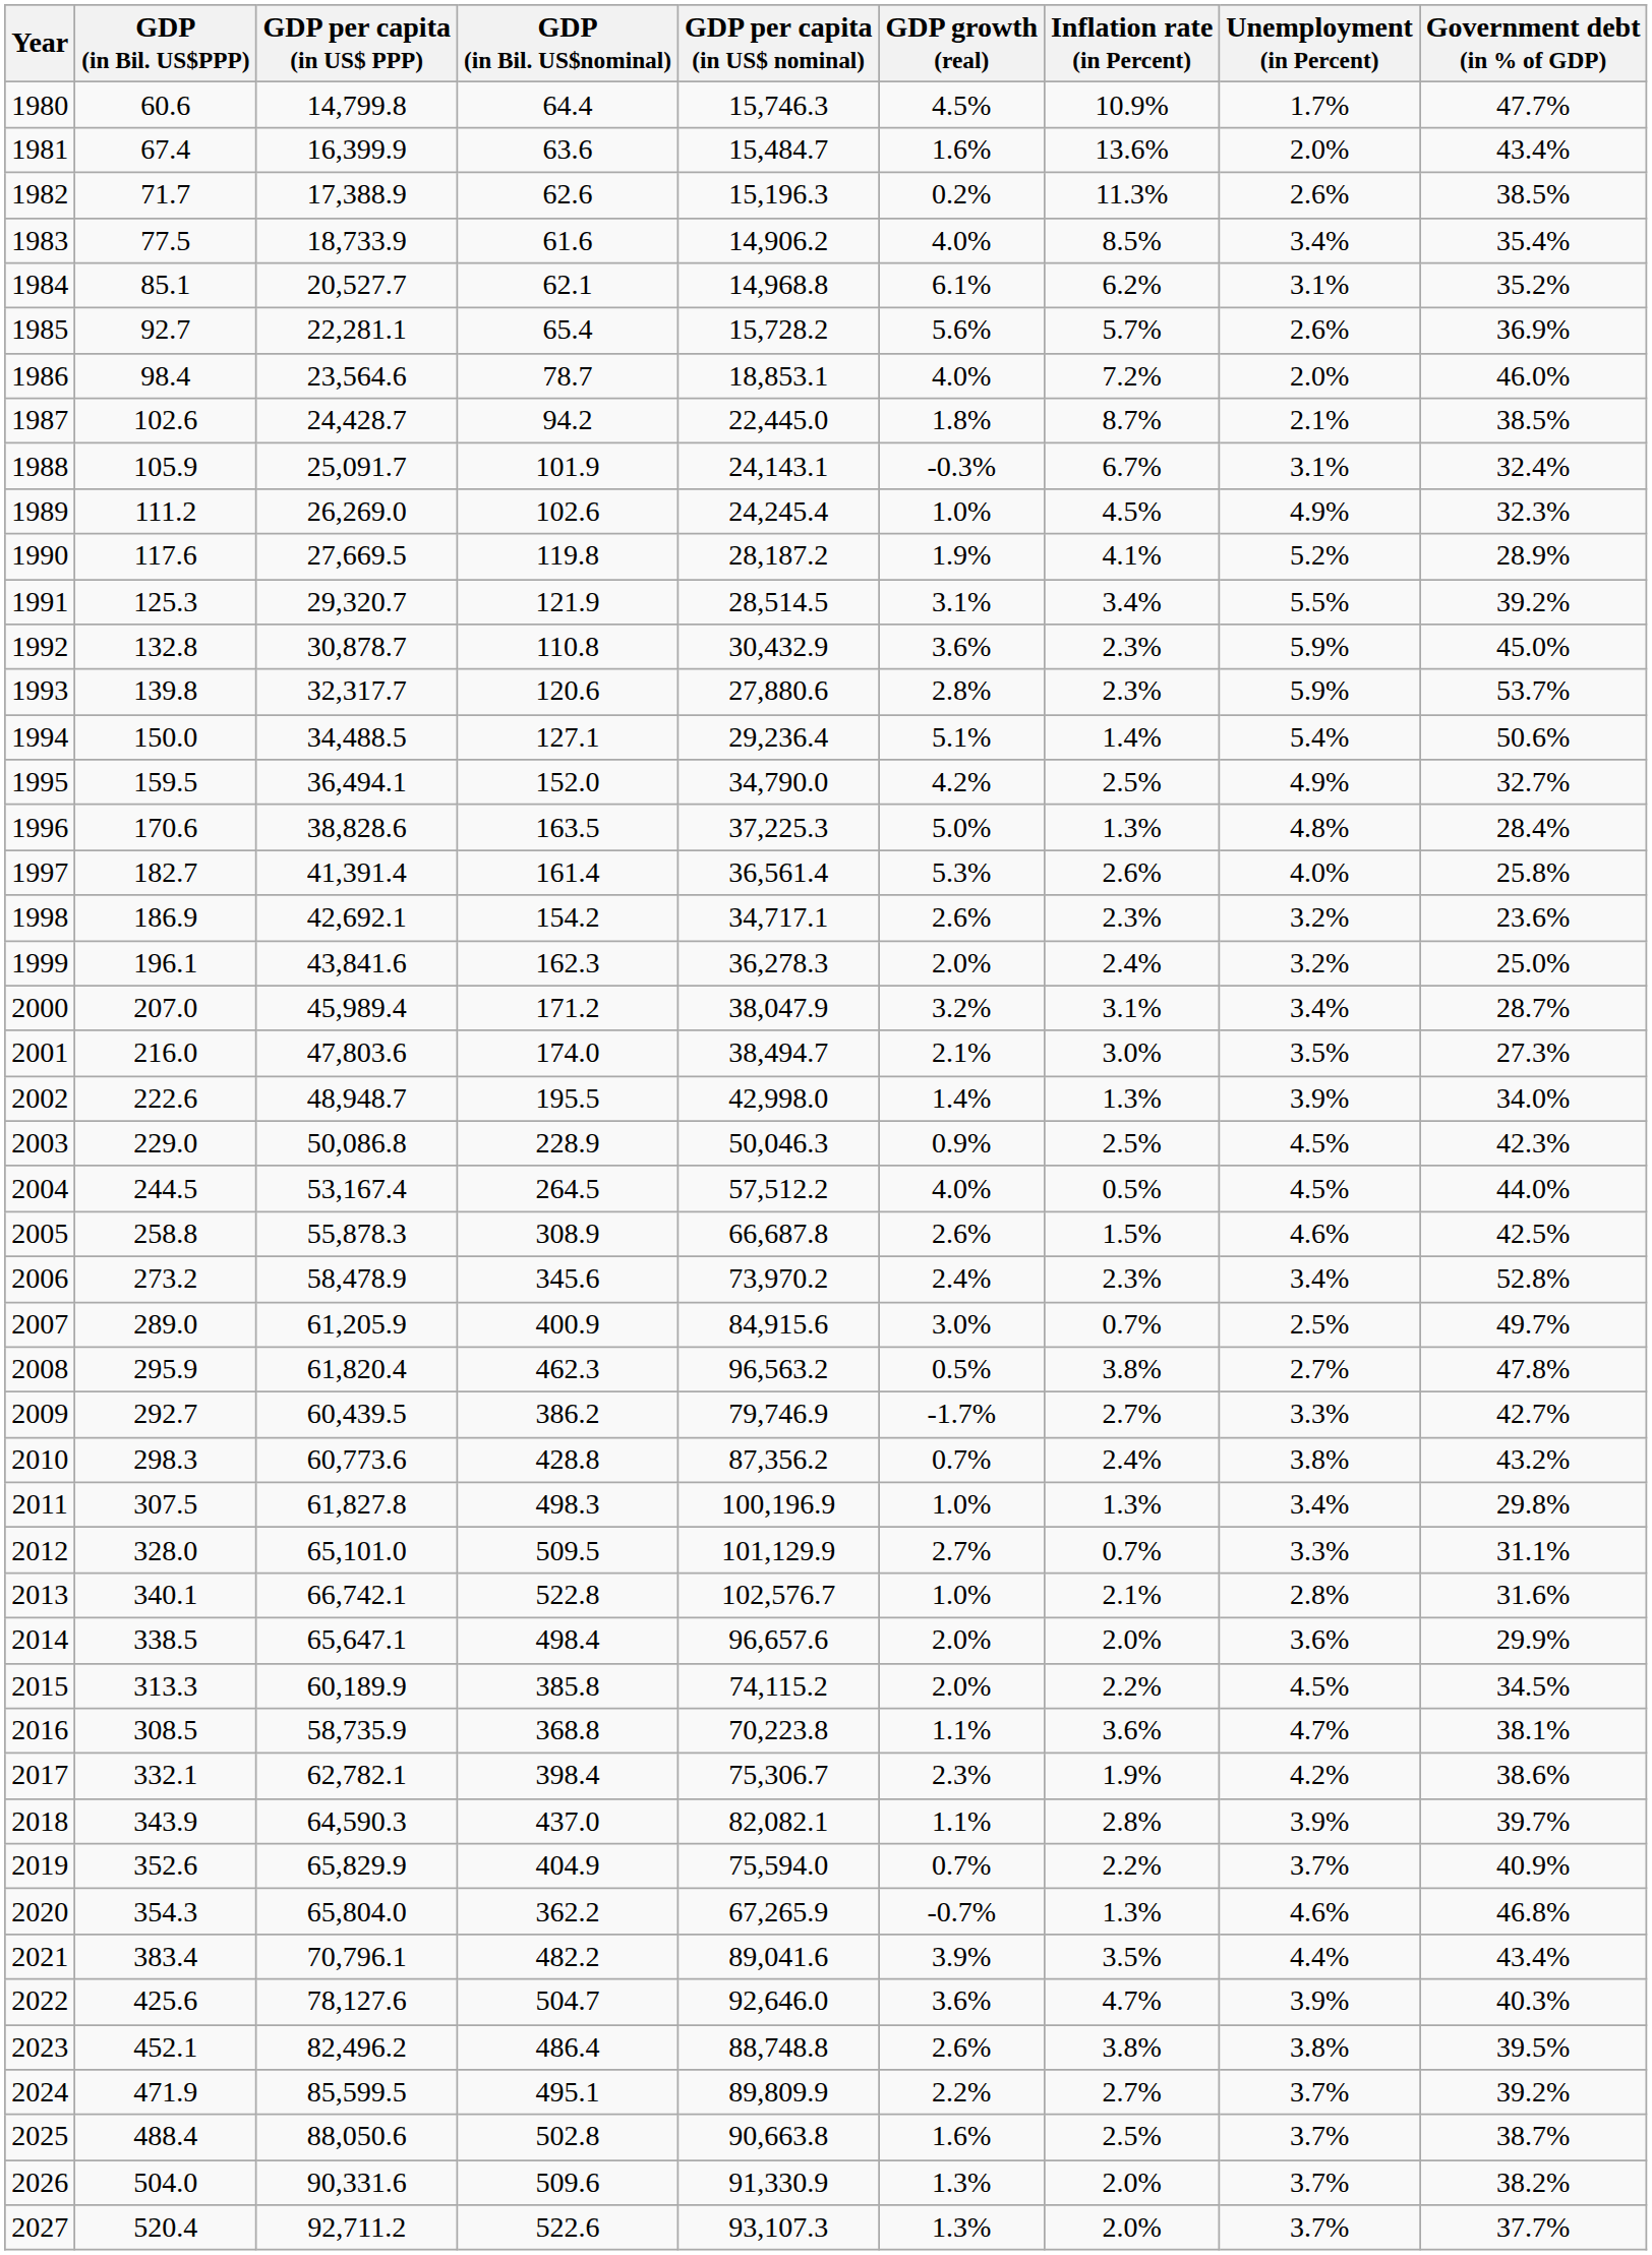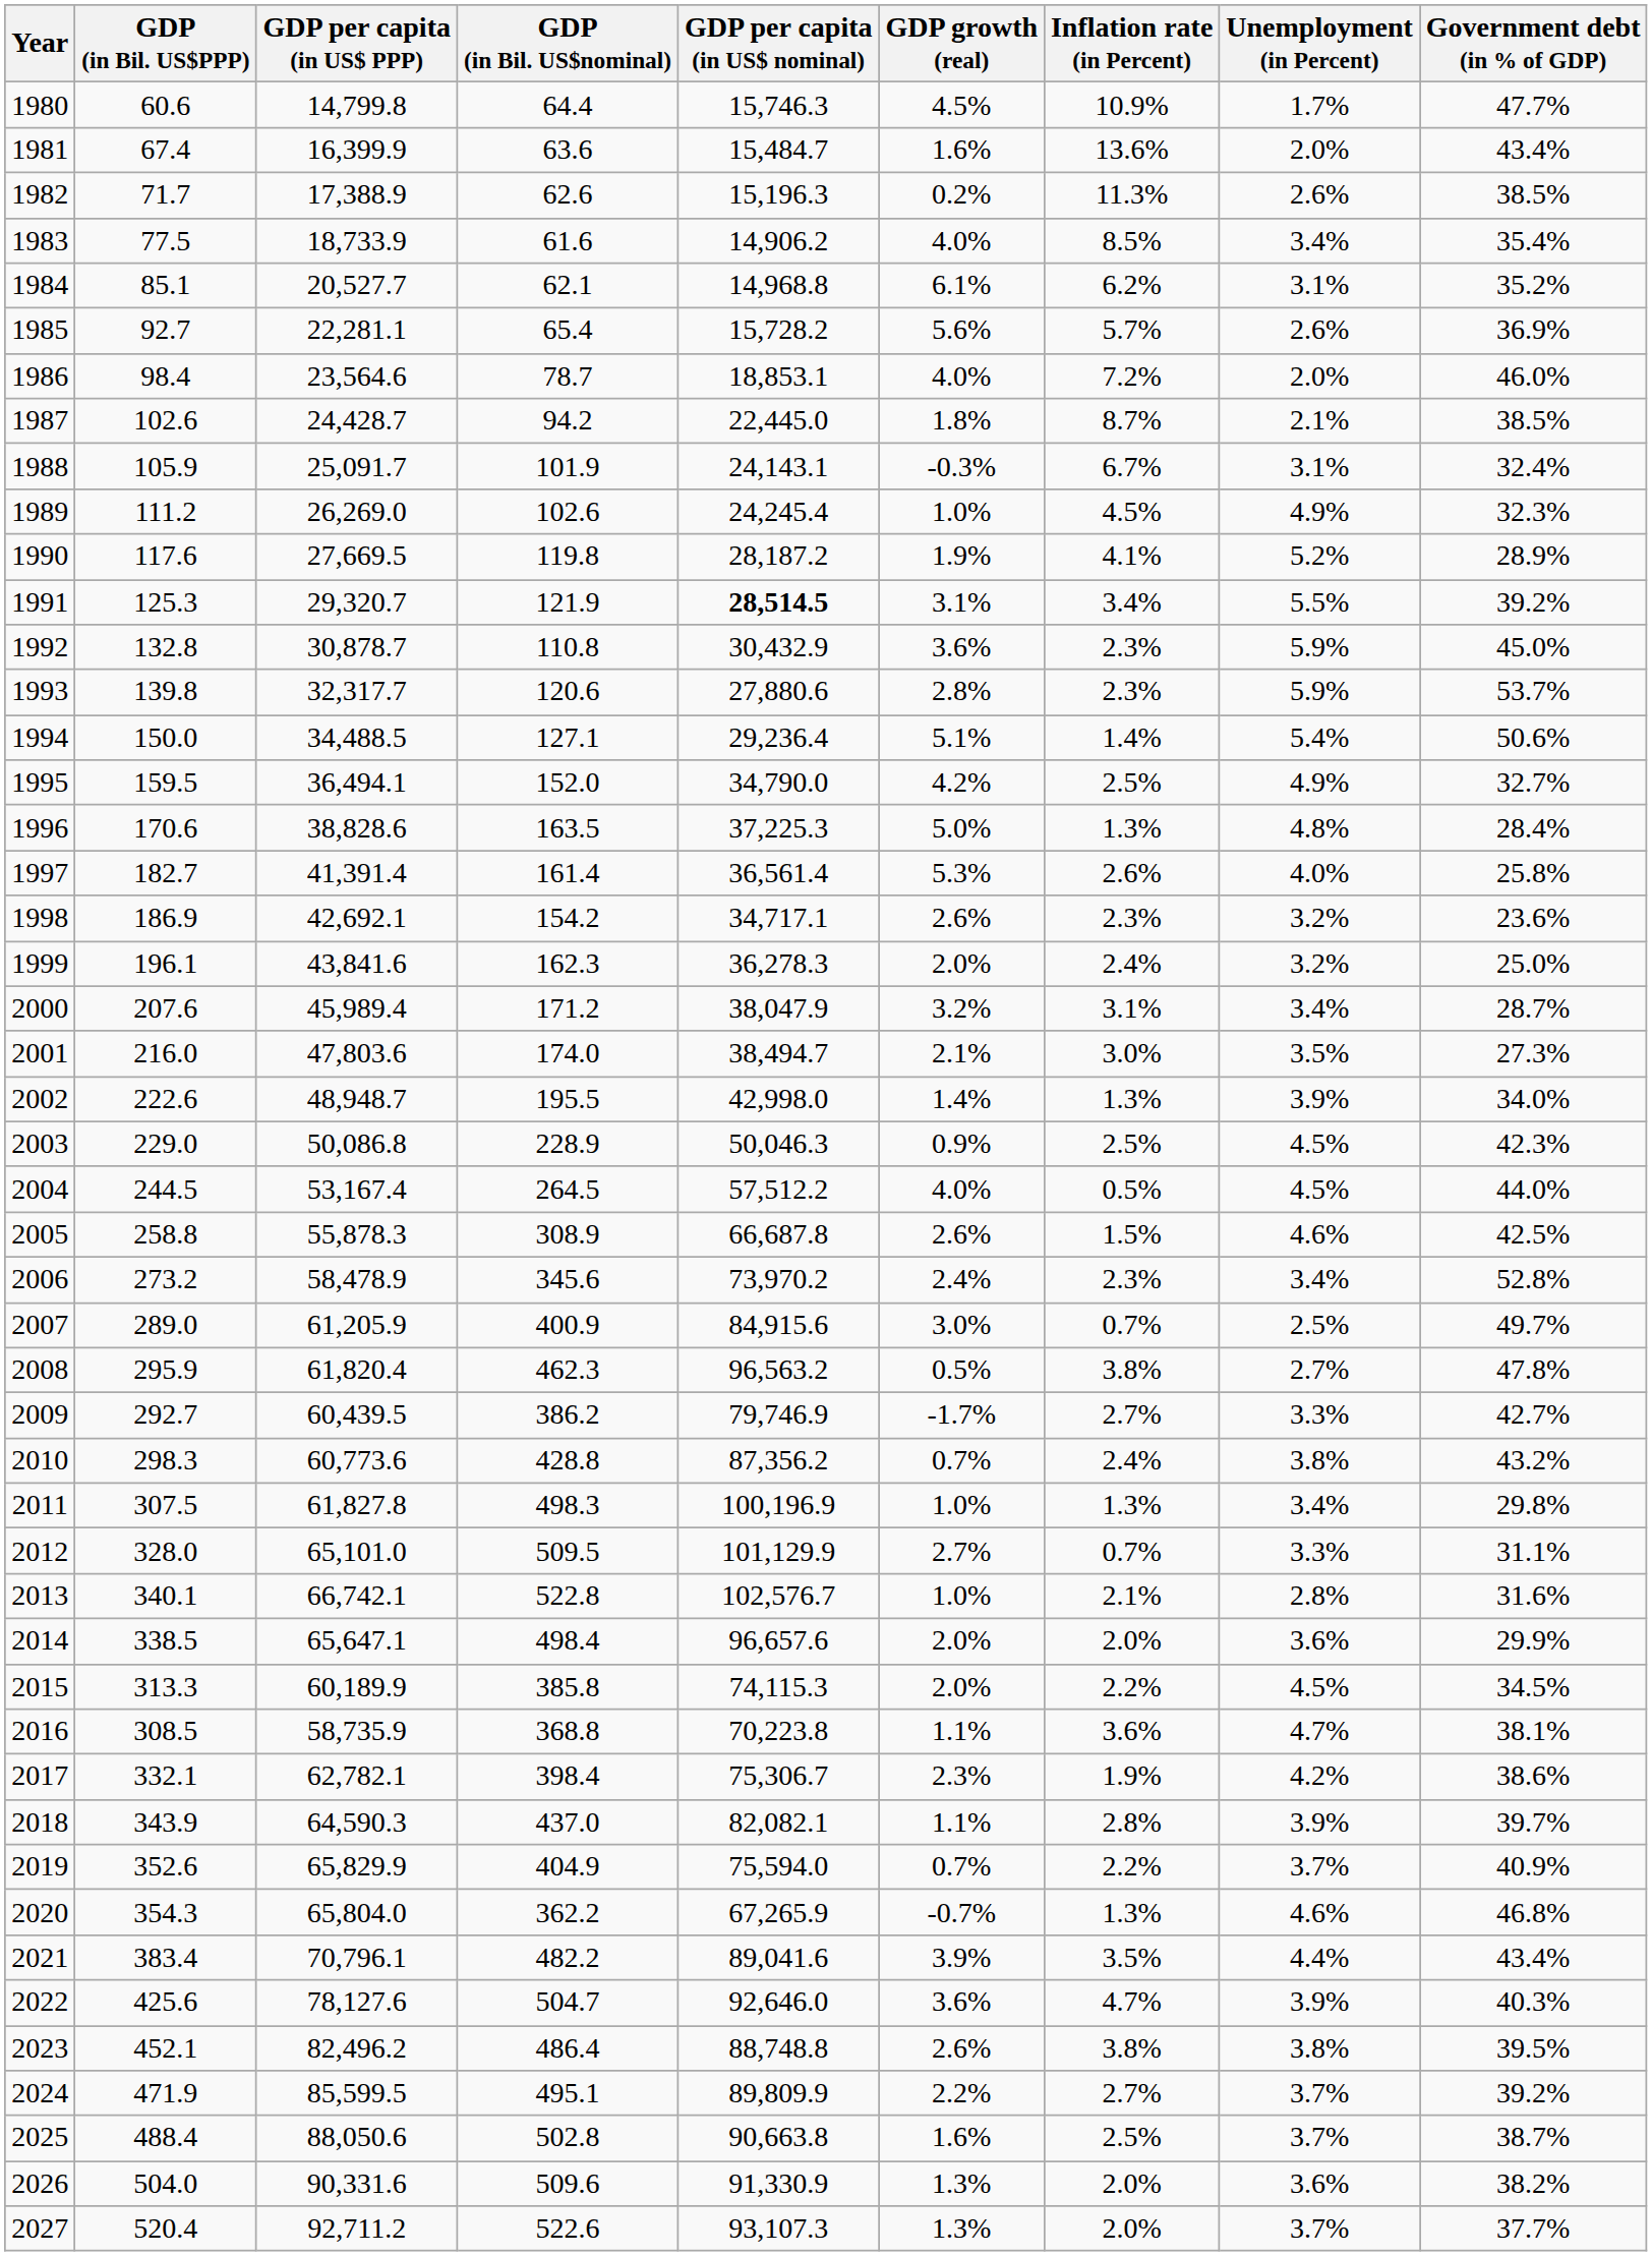 <table class="wikitable" style="text-align:center;">
 <tr>
 <th>Year</th>
 <th>GDP<br><small>(in Bil. US$PPP)</small></th>
 <th>GDP per capita<br><small>(in US$ PPP)</small></th>
 <th>GDP<br><small>(in Bil. US$nominal)</small></th>
 <th>GDP per capita<br><small>(in US$ nominal)</small></th>
 <th>GDP growth<br><small>(real)</small></th>
 <th>Inflation rate<br><small>(in Percent)</small></th>
 <th>Unemployment<br><small>(in Percent)</small></th>
 <th>Government debt<br><small>(in % of GDP)</small></th>
 </tr>
 <tr>
 <td>1980</td>
 <td>60.6</td>
 <td>14,799.8</td>
 <td>64.4</td>
 <td>15,746.3</td>
 <td>4.5%</td>
 <td>10.9%</td>
 <td>1.7%</td>
 <td>47.7%</td>
 </tr>
 <tr>
 <td>1981</td>
 <td>67.4</td>
 <td>16,399.9</td>
 <td>63.6</td>
 <td>15,484.7</td>
 <td>1.6%</td>
 <td>13.6%</td>
 <td>2.0%</td>
 <td>43.4%</td>
 </tr>
 <tr>
 <td>1982</td>
 <td>71.7</td>
 <td>17,388.9</td>
 <td>62.6</td>
 <td>15,196.3</td>
 <td>0.2%</td>
 <td>11.3%</td>
 <td>2.6%</td>
 <td>38.5%</td>
 </tr>
 <tr>
 <td>1983</td>
 <td>77.5</td>
 <td>18,733.9</td>
 <td>61.6</td>
 <td>14,906.2</td>
 <td>4.0%</td>
 <td>8.5%</td>
 <td>3.4%</td>
 <td>35.4%</td>
 </tr>
 <tr>
 <td>1984</td>
 <td>85.1</td>
 <td>20,527.7</td>
 <td>62.1</td>
 <td>14,968.8</td>
 <td>6.1%</td>
 <td>6.2%</td>
 <td>3.1%</td>
 <td>35.2%</td>
 </tr>
 <tr>
 <td>1985</td>
 <td>92.7</td>
 <td>22,281.1</td>
 <td>65.4</td>
 <td>15,728.2</td>
 <td>5.6%</td>
 <td>5.7%</td>
 <td>2.6%</td>
 <td>36.9%</td>
 </tr>
 <tr>
 <td>1986</td>
 <td>98.4</td>
 <td>23,564.6</td>
 <td>78.7</td>
 <td>18,853.1</td>
 <td>4.0%</td>
 <td>7.2%</td>
 <td>2.0%</td>
 <td>46.0%</td>
 </tr>
 <tr>
 <td>1987</td>
 <td>102.6</td>
 <td>24,428.7</td>
 <td>94.2</td>
 <td>22,445.0</td>
 <td>1.8%</td>
 <td>8.7%</td>
 <td>2.1%</td>
 <td>38.5%</td>
 </tr>
 <tr>
 <td>1988</td>
 <td>105.9</td>
 <td>25,091.7</td>
 <td>101.9</td>
 <td>24,143.1</td>
 <td>-0.3%</td>
 <td>6.7%</td>
 <td>3.1%</td>
 <td>32.4%</td>
 </tr>
 <tr>
 <td>1989</td>
 <td>111.2</td>
 <td>26,269.0</td>
 <td>102.6</td>
 <td>24,245.4</td>
 <td>1.0%</td>
 <td>4.5%</td>
 <td>4.9%</td>
 <td>32.3%</td>
 </tr>
 <tr>
 <td>1990</td>
 <td>117.6</td>
 <td>27,669.5</td>
 <td>119.8</td>
 <td>28,187.2</td>
 <td>1.9%</td>
 <td>4.1%</td>
 <td>5.2%</td>
 <td>28.9%</td>
 </tr>
 <tr>
 <td>1991</td>
 <td>125.3</td>
 <td>29,320.7</td>
 <td>121.9</td>
-<td>28,514.5</td>
+<td><strong>28,514.5</strong></td>
 <td>3.1%</td>
 <td>3.4%</td>
 <td>5.5%</td>
 <td>39.2%</td>
 </tr>
 <tr>
 <td>1992</td>
 <td>132.8</td>
 <td>30,878.7</td>
 <td>110.8</td>
 <td>30,432.9</td>
 <td>3.6%</td>
 <td>2.3%</td>
 <td>5.9%</td>
 <td>45.0%</td>
 </tr>
 <tr>
 <td>1993</td>
 <td>139.8</td>
 <td>32,317.7</td>
 <td>120.6</td>
 <td>27,880.6</td>
 <td>2.8%</td>
 <td>2.3%</td>
 <td>5.9%</td>
 <td>53.7%</td>
 </tr>
 <tr>
 <td>1994</td>
 <td>150.0</td>
 <td>34,488.5</td>
 <td>127.1</td>
 <td>29,236.4</td>
 <td>5.1%</td>
 <td>1.4%</td>
 <td>5.4%</td>
 <td>50.6%</td>
 </tr>
 <tr>
 <td>1995</td>
 <td>159.5</td>
 <td>36,494.1</td>
 <td>152.0</td>
 <td>34,790.0</td>
 <td>4.2%</td>
 <td>2.5%</td>
 <td>4.9%</td>
 <td>32.7%</td>
 </tr>
 <tr>
 <td>1996</td>
 <td>170.6</td>
 <td>38,828.6</td>
 <td>163.5</td>
 <td>37,225.3</td>
 <td>5.0%</td>
 <td>1.3%</td>
 <td>4.8%</td>
 <td>28.4%</td>
 </tr>
 <tr>
 <td>1997</td>
 <td>182.7</td>
 <td>41,391.4</td>
 <td>161.4</td>
 <td>36,561.4</td>
 <td>5.3%</td>
 <td>2.6%</td>
 <td>4.0%</td>
 <td>25.8%</td>
 </tr>
 <tr>
 <td>1998</td>
 <td>186.9</td>
 <td>42,692.1</td>
 <td>154.2</td>
 <td>34,717.1</td>
 <td>2.6%</td>
 <td>2.3%</td>
 <td>3.2%</td>
 <td>23.6%</td>
 </tr>
 <tr>
 <td>1999</td>
 <td>196.1</td>
 <td>43,841.6</td>
 <td>162.3</td>
 <td>36,278.3</td>
 <td>2.0%</td>
 <td>2.4%</td>
 <td>3.2%</td>
 <td>25.0%</td>
 </tr>
 <tr>
 <td>2000</td>
-<td>207.0</td>
+<td>207.6</td>
 <td>45,989.4</td>
 <td>171.2</td>
 <td>38,047.9</td>
 <td>3.2%</td>
 <td>3.1%</td>
 <td>3.4%</td>
 <td>28.7%</td>
 </tr>
 <tr>
 <td>2001</td>
 <td>216.0</td>
 <td>47,803.6</td>
 <td>174.0</td>
 <td>38,494.7</td>
 <td>2.1%</td>
 <td>3.0%</td>
 <td>3.5%</td>
 <td>27.3%</td>
 </tr>
 <tr>
 <td>2002</td>
 <td>222.6</td>
 <td>48,948.7</td>
 <td>195.5</td>
 <td>42,998.0</td>
 <td>1.4%</td>
 <td>1.3%</td>
 <td>3.9%</td>
 <td>34.0%</td>
 </tr>
 <tr>
 <td>2003</td>
 <td>229.0</td>
 <td>50,086.8</td>
 <td>228.9</td>
 <td>50,046.3</td>
 <td>0.9%</td>
 <td>2.5%</td>
 <td>4.5%</td>
 <td>42.3%</td>
 </tr>
 <tr>
 <td>2004</td>
 <td>244.5</td>
 <td>53,167.4</td>
 <td>264.5</td>
 <td>57,512.2</td>
 <td>4.0%</td>
 <td>0.5%</td>
 <td>4.5%</td>
 <td>44.0%</td>
 </tr>
 <tr>
 <td>2005</td>
 <td>258.8</td>
 <td>55,878.3</td>
 <td>308.9</td>
 <td>66,687.8</td>
 <td>2.6%</td>
 <td>1.5%</td>
 <td>4.6%</td>
 <td>42.5%</td>
 </tr>
 <tr>
 <td>2006</td>
 <td>273.2</td>
 <td>58,478.9</td>
 <td>345.6</td>
 <td>73,970.2</td>
 <td>2.4%</td>
 <td>2.3%</td>
 <td>3.4%</td>
 <td>52.8%</td>
 </tr>
 <tr>
 <td>2007</td>
 <td>289.0</td>
 <td>61,205.9</td>
 <td>400.9</td>
 <td>84,915.6</td>
 <td>3.0%</td>
 <td>0.7%</td>
 <td>2.5%</td>
 <td>49.7%</td>
 </tr>
 <tr>
 <td>2008</td>
 <td>295.9</td>
 <td>61,820.4</td>
 <td>462.3</td>
 <td>96,563.2</td>
 <td>0.5%</td>
 <td>3.8%</td>
 <td>2.7%</td>
 <td>47.8%</td>
 </tr>
 <tr>
 <td>2009</td>
 <td>292.7</td>
 <td>60,439.5</td>
 <td>386.2</td>
 <td>79,746.9</td>
 <td>-1.7%</td>
 <td>2.7%</td>
 <td>3.3%</td>
 <td>42.7%</td>
 </tr>
 <tr>
 <td>2010</td>
 <td>298.3</td>
 <td>60,773.6</td>
 <td>428.8</td>
 <td>87,356.2</td>
 <td>0.7%</td>
 <td>2.4%</td>
 <td>3.8%</td>
 <td>43.2%</td>
 </tr>
 <tr>
 <td>2011</td>
 <td>307.5</td>
 <td>61,827.8</td>
 <td>498.3</td>
 <td>100,196.9</td>
 <td>1.0%</td>
 <td>1.3%</td>
 <td>3.4%</td>
 <td>29.8%</td>
 </tr>
 <tr>
 <td>2012</td>
 <td>328.0</td>
 <td>65,101.0</td>
 <td>509.5</td>
 <td>101,129.9</td>
 <td>2.7%</td>
 <td>0.7%</td>
 <td>3.3%</td>
 <td>31.1%</td>
 </tr>
 <tr>
 <td>2013</td>
 <td>340.1</td>
 <td>66,742.1</td>
 <td>522.8</td>
 <td>102,576.7</td>
 <td>1.0%</td>
 <td>2.1%</td>
 <td>2.8%</td>
 <td>31.6%</td>
 </tr>
 <tr>
 <td>2014</td>
 <td>338.5</td>
 <td>65,647.1</td>
 <td>498.4</td>
 <td>96,657.6</td>
 <td>2.0%</td>
 <td>2.0%</td>
 <td>3.6%</td>
 <td>29.9%</td>
 </tr>
 <tr>
 <td>2015</td>
 <td>313.3</td>
 <td>60,189.9</td>
 <td>385.8</td>
-<td>74,115.2</td>
+<td>74,115.3</td>
 <td>2.0%</td>
 <td>2.2%</td>
 <td>4.5%</td>
 <td>34.5%</td>
 </tr>
 <tr>
 <td>2016</td>
 <td>308.5</td>
 <td>58,735.9</td>
 <td>368.8</td>
 <td>70,223.8</td>
 <td>1.1%</td>
 <td>3.6%</td>
 <td>4.7%</td>
 <td>38.1%</td>
 </tr>
 <tr>
 <td>2017</td>
 <td>332.1</td>
 <td>62,782.1</td>
 <td>398.4</td>
 <td>75,306.7</td>
 <td>2.3%</td>
 <td>1.9%</td>
 <td>4.2%</td>
 <td>38.6%</td>
 </tr>
 <tr>
 <td>2018</td>
 <td>343.9</td>
 <td>64,590.3</td>
 <td>437.0</td>
 <td>82,082.1</td>
 <td>1.1%</td>
 <td>2.8%</td>
 <td>3.9%</td>
 <td>39.7%</td>
 </tr>
 <tr>
 <td>2019</td>
 <td>352.6</td>
 <td>65,829.9</td>
 <td>404.9</td>
 <td>75,594.0</td>
 <td>0.7%</td>
 <td>2.2%</td>
 <td>3.7%</td>
 <td>40.9%</td>
 </tr>
 <tr>
 <td>2020</td>
 <td>354.3</td>
 <td>65,804.0</td>
 <td>362.2</td>
 <td>67,265.9</td>
 <td>-0.7%</td>
 <td>1.3%</td>
 <td>4.6%</td>
 <td>46.8%</td>
 </tr>
 <tr>
 <td>2021</td>
 <td>383.4</td>
 <td>70,796.1</td>
 <td>482.2</td>
 <td>89,041.6</td>
 <td>3.9%</td>
 <td>3.5%</td>
 <td>4.4%</td>
 <td>43.4%</td>
 </tr>
 <tr>
 <td>2022</td>
 <td>425.6</td>
 <td>78,127.6</td>
 <td>504.7</td>
 <td>92,646.0</td>
 <td>3.6%</td>
 <td>4.7%</td>
 <td>3.9%</td>
 <td>40.3%</td>
 </tr>
 <tr>
 <td>2023</td>
 <td>452.1</td>
 <td>82,496.2</td>
 <td>486.4</td>
 <td>88,748.8</td>
 <td>2.6%</td>
 <td>3.8%</td>
 <td>3.8%</td>
 <td>39.5%</td>
 </tr>
 <tr>
 <td>2024</td>
 <td>471.9</td>
 <td>85,599.5</td>
 <td>495.1</td>
 <td>89,809.9</td>
 <td>2.2%</td>
 <td>2.7%</td>
 <td>3.7%</td>
 <td>39.2%</td>
 </tr>
 <tr>
 <td>2025</td>
 <td>488.4</td>
 <td>88,050.6</td>
 <td>502.8</td>
 <td>90,663.8</td>
 <td>1.6%</td>
 <td>2.5%</td>
 <td>3.7%</td>
 <td>38.7%</td>
 </tr>
 <tr>
 <td>2026</td>
 <td>504.0</td>
 <td>90,331.6</td>
 <td>509.6</td>
 <td>91,330.9</td>
 <td>1.3%</td>
 <td>2.0%</td>
-<td>3.7%</td>
+<td>3.6%</td>
 <td>38.2%</td>
 </tr>
 <tr>
 <td>2027</td>
 <td>520.4</td>
 <td>92,711.2</td>
 <td>522.6</td>
 <td>93,107.3</td>
 <td>1.3%</td>
 <td>2.0%</td>
 <td>3.7%</td>
 <td>37.7%</td>
 </tr>
 </table>
